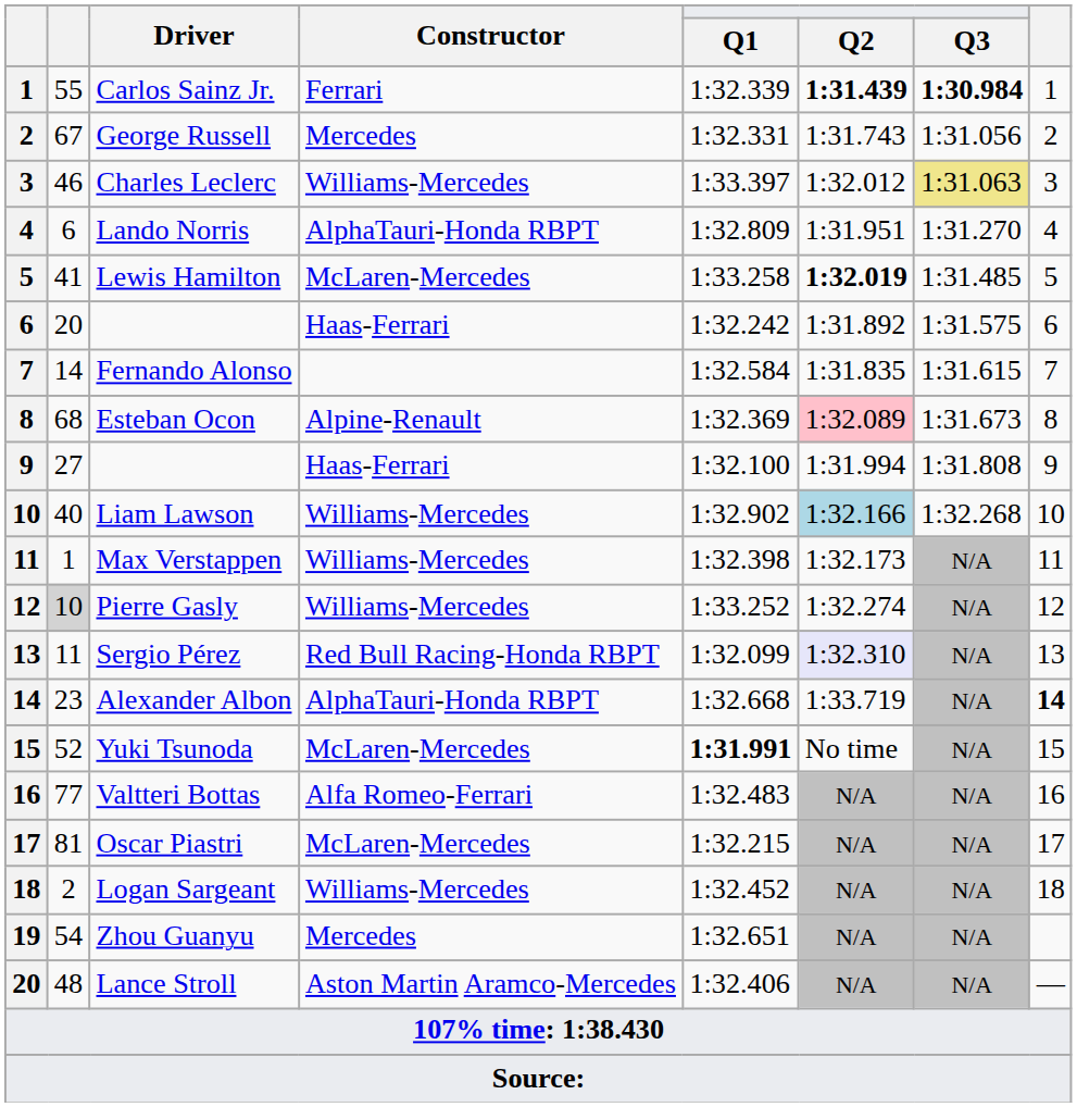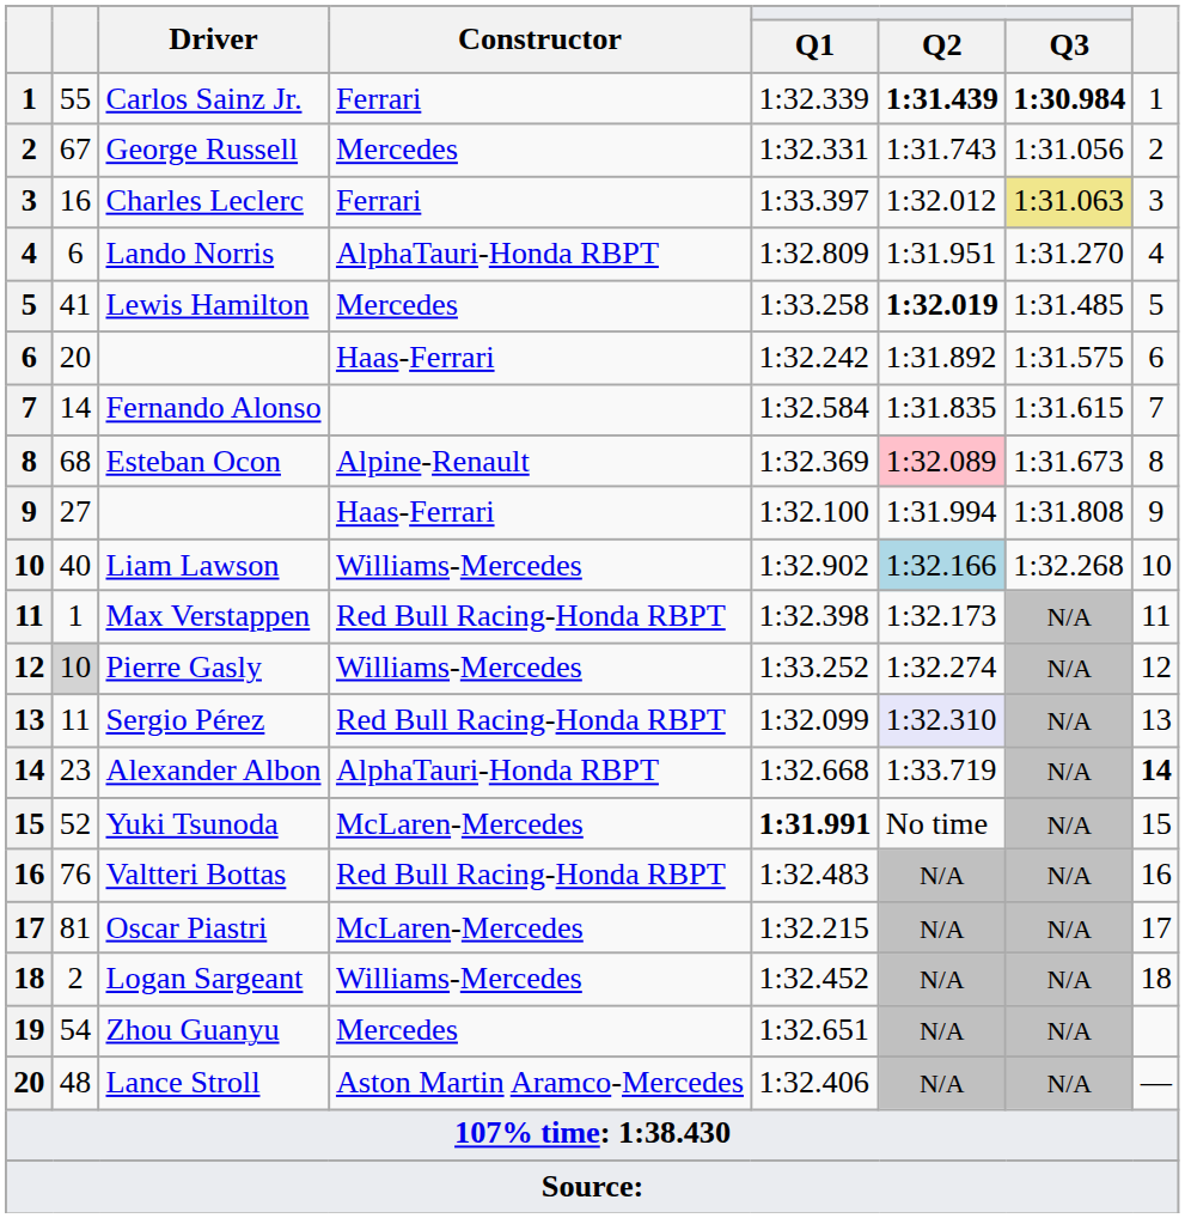 <table class="wikitable sortable" style="font-size: 85%;">
 <tr>
 <th rowspan="2"></th>
 <th rowspan="2"></th>
 <th rowspan="2">Driver</th>
 <th rowspan="2">Constructor</th>
 <th colspan="3" style="background:#eaecf0; text-align:center;"></th>
 <th rowspan="2"></th>
 </tr>
 <tr>
 <th scope="col">Q1</th>
 <th scope="col">Q2</th>
 <th scope="col">Q3</th>
 </tr>
 <tr>
 <th scope="row">1</th>
 <td align="center">55</td>
 <td data-sort-value="sai"> <a href='#'>Carlos Sainz Jr.</a></td>
 <td><a href='#'>Ferrari</a></td>
 <td>1:32.339</td>
 <td><strong>1:31.439</strong></td>
 <td><strong>1:30.984</strong></td>
 <td align="center">1</td>
 </tr>
 <tr>
 <th scope="row">2</th>
 <td align="center">67</td>
 <td data-sort-value="rus"> <a href='#'>George Russell</a></td>
 <td><a href='#'>Mercedes</a></td>
 <td>1:32.331</td>
 <td>1:31.743</td>
 <td>1:31.056</td>
 <td align="center">2</td>
 </tr>
 <tr>
 <th scope="row">3</th>
-<td align="center">46</td>
+<td align="center">16</td>
 <td data-sort-value="lec"> <a href='#'>Charles Leclerc</a></td>
-<td><a href='#'>Williams</a>-<a href='#'>Mercedes</a></td>
+<td><a href='#'>Ferrari</a></td>
 <td>1:33.397</td>
 <td>1:32.012</td>
 <td style="background: khaki;">1:31.063</td>
 <td align="center">3</td>
 </tr>
 <tr>
 <th scope="row">4</th>
 <td align="center">6</td>
 <td data-sort-value="nor"> <a href='#'>Lando Norris</a></td>
 <td><a href='#'>AlphaTauri</a>-<a href='#'>Honda RBPT</a></td>
 <td>1:32.809</td>
 <td>1:31.951</td>
 <td>1:31.270</td>
 <td align="center">4</td>
 </tr>
 <tr>
 <th scope="row">5</th>
 <td align="center">41</td>
 <td data-sort-value="ham"> <a href='#'>Lewis Hamilton</a></td>
-<td><a href='#'>McLaren</a>-<a href='#'>Mercedes</a></td>
+<td><a href='#'>Mercedes</a></td>
 <td>1:33.258</td>
 <td><strong>1:32.019</strong></td>
 <td>1:31.485</td>
 <td align="center">5</td>
 </tr>
 <tr>
 <th scope="row">6</th>
 <td align="center">20</td>
 <td data-sort-value="mag"></td>
 <td><a href='#'>Haas</a>-<a href='#'>Ferrari</a></td>
 <td>1:32.242</td>
 <td>1:31.892</td>
 <td>1:31.575</td>
 <td align="center">6</td>
 </tr>
 <tr>
 <th scope="row">7</th>
 <td align="center">14</td>
 <td data-sort-value="alo"> <a href='#'>Fernando Alonso</a></td>
 <td></td>
 <td>1:32.584</td>
 <td>1:31.835</td>
 <td>1:31.615</td>
 <td align="center">7</td>
 </tr>
 <tr>
 <th scope="row">8</th>
 <td align="center">68</td>
 <td data-sort-value="oco"> <a href='#'>Esteban Ocon</a></td>
 <td><a href='#'>Alpine</a>-<a href='#'>Renault</a></td>
 <td>1:32.369</td>
 <td style="background: pink;">1:32.089</td>
 <td>1:31.673</td>
 <td align="center">8</td>
 </tr>
 <tr>
 <th scope="row">9</th>
 <td align="center">27</td>
 <td data-sort-value="hul"></td>
 <td><a href='#'>Haas</a>-<a href='#'>Ferrari</a></td>
 <td>1:32.100</td>
 <td>1:31.994</td>
 <td>1:31.808</td>
 <td align="center">9</td>
 </tr>
 <tr>
 <th scope="row">10</th>
 <td align="center">40</td>
 <td data-sort-value="law"> <a href='#'>Liam Lawson</a></td>
 <td><a href='#'>Williams</a>-<a href='#'>Mercedes</a></td>
 <td>1:32.902</td>
 <td style="background: lightblue;">1:32.166</td>
 <td>1:32.268</td>
 <td align="center">10</td>
 </tr>
 <tr>
 <th scope="row">11</th>
 <td align="center">1</td>
 <td data-sort-value="ver"> <a href='#'>Max Verstappen</a></td>
-<td><a href='#'>Williams</a>-<a href='#'>Mercedes</a></td>
+<td><a href='#'>Red Bull Racing</a>-<a href='#'>Honda RBPT</a></td>
 <td>1:32.398</td>
 <td>1:32.173</td>
 <td data-sort-value="11" align="center" style="background: silver"><small>N/A</small></td>
 <td align="center">11</td>
 </tr>
 <tr>
 <th scope="row">12</th>
 <td align="center" style="background: lightgrey;">10</td>
 <td data-sort-value="gas"> <a href='#'>Pierre Gasly</a></td>
 <td><a href='#'>Williams</a>-<a href='#'>Mercedes</a></td>
 <td>1:33.252</td>
 <td>1:32.274</td>
 <td data-sort-value="12" align="center" style="background: silver"><small>N/A</small></td>
 <td align="center">12</td>
 </tr>
 <tr>
 <th scope="row">13</th>
 <td align="center">11</td>
 <td data-sort-value="per"> <a href='#'>Sergio Pérez</a></td>
 <td><a href='#'>Red Bull Racing</a>-<a href='#'>Honda RBPT</a></td>
 <td>1:32.099</td>
 <td style="background: lavender;">1:32.310</td>
 <td data-sort-value="13" align="center" style="background: silver"><small>N/A</small></td>
 <td align="center">13</td>
 </tr>
 <tr>
 <th scope="row">14</th>
 <td align="center">23</td>
 <td data-sort-value="alb"> <a href='#'>Alexander Albon</a></td>
 <td><a href='#'>AlphaTauri</a>-<a href='#'>Honda RBPT</a></td>
 <td>1:32.668</td>
 <td>1:33.719</td>
 <td data-sort-value="14" align="center" style="background: silver"><small>N/A</small></td>
 <td align="center"><strong>14</strong></td>
 </tr>
 <tr>
 <th scope="row">15</th>
 <td align="center">52</td>
 <td data-sort-value="tsu"> <a href='#'>Yuki Tsunoda</a></td>
 <td><a href='#'>McLaren</a>-<a href='#'>Mercedes</a></td>
 <td><strong>1:31.991</strong></td>
 <td>No time</td>
 <td data-sort-value="15" align="center" style="background: silver"><small>N/A</small></td>
 <td align="center">15</td>
 </tr>
 <tr>
 <th scope="row">16</th>
-<td align="center">77</td>
+<td align="center">76</td>
 <td data-sort-value="bot"> <a href='#'>Valtteri Bottas</a></td>
-<td><a href='#'>Alfa Romeo</a>-<a href='#'>Ferrari</a></td>
+<td><a href='#'>Red Bull Racing</a>-<a href='#'>Honda RBPT</a></td>
 <td>1:32.483</td>
 <td data-sort-value="16" align="center" style="background: silver"><small>N/A</small></td>
 <td data-sort-value="16" align="center" style="background: silver"><small>N/A</small></td>
 <td align="center">16</td>
 </tr>
 <tr>
 <th scope="row">17</th>
 <td align="center">81</td>
 <td data-sort-value="pia"> <a href='#'>Oscar Piastri</a></td>
 <td><a href='#'>McLaren</a>-<a href='#'>Mercedes</a></td>
 <td>1:32.215</td>
 <td data-sort-value="17" align="center" style="background: silver"><small>N/A</small></td>
 <td data-sort-value="17" align="center" style="background: silver"><small>N/A</small></td>
 <td align="center">17</td>
 </tr>
 <tr>
 <th scope="row">18</th>
 <td align="center">2</td>
 <td data-sort-value="sar"> <a href='#'>Logan Sargeant</a></td>
 <td><a href='#'>Williams</a>-<a href='#'>Mercedes</a></td>
 <td>1:32.452</td>
 <td data-sort-value="18" align="center" style="background: silver"><small>N/A</small></td>
 <td data-sort-value="18" align="center" style="background: silver"><small>N/A</small></td>
 <td align="center">18</td>
 </tr>
 <tr>
 <th scope="row">19</th>
 <td align="center">54</td>
 <td data-sort-value="zho"> <a href='#'>Zhou Guanyu</a></td>
 <td><a href='#'>Mercedes</a></td>
 <td>1:32.651</td>
 <td data-sort-value="19" align="center" style="background: silver"><small>N/A</small></td>
 <td data-sort-value="19" align="center" style="background: silver"><small>N/A</small></td>
 <td data-sort-value="19" align="center"></td>
 </tr>
 <tr>
 <th scope="row">20</th>
 <td align="center">48</td>
 <td data-sort-value="str"> <a href='#'>Lance Stroll</a></td>
 <td><a href='#'>Aston Martin</a> <a href='#'>Aramco</a>-<a href='#'>Mercedes</a></td>
 <td>1:32.406</td>
 <td data-sort-value="20" align="center" style="background: silver"><small>N/A</small></td>
 <td data-sort-value="20" align="center" style="background: silver"><small>N/A</small></td>
 <td data-sort-value="20" align="center" align="center">—</td>
 </tr>
 <tr class="sortbottom">
 <td colspan="8" style="background-color:#eaecf0;text-align:center"><strong><a href='#'>107% time</a>: 1:38.430</strong></td>
 </tr>
 <tr class="sortbottom">
 <td colspan="8" style="background-color:#eaecf0;text-align:center"><strong>Source:</strong></td>
 </tr>
 </table>
